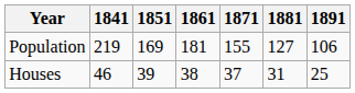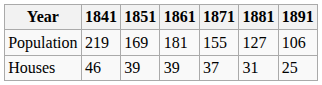 <table class="wikitable">
 <tr>
 <th>Year</th>
 <th>1841</th>
 <th>1851</th>
 <th>1861</th>
 <th>1871</th>
 <th>1881</th>
 <th>1891</th>
 </tr>
 <tr>
 <td>Population</td>
 <td>219</td>
 <td>169</td>
 <td>181</td>
 <td>155</td>
 <td>127</td>
 <td>106</td>
 </tr>
 <tr>
 <td>Houses</td>
 <td>46</td>
 <td>39</td>
-<td>38</td>
+<td>39</td>
 <td>37</td>
 <td>31</td>
 <td>25</td>
 </tr>
 <tr>
 </tr>
 </table>
